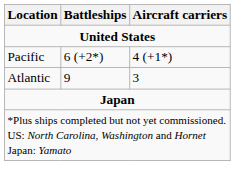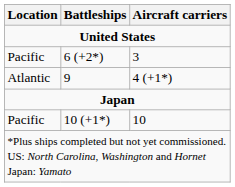 <table Class = "wikitable">
 <tr>
 <th>Location</th>
 <th>Battleships</th>
 <th>Aircraft carriers</th>
 </tr>
 <tr>
 <td colspan = 3 style="text-align: center;"> <strong>United States</strong> </td>
 </tr>
 <tr>
 <td>Pacific</td>
 <td>6 (+2*)</td>
-<td>4 (+1*)</td>
+<td>3</td>
 </tr>
 <tr>
 <td>Atlantic</td>
 <td>9</td>
-<td>3</td>
+<td>4 (+1*)</td>
 </tr>
 <tr>
 <td colspan = 3 style="text-align: center;"> <strong>Japan</strong> </td>
 </tr>
 <tr>
+<td>Pacific</td>
+<td>10 (+1*)</td>
+<td>10</td>
+</tr>
+<tr>
 <td colspan = 3><small>*Plus ships completed but not yet commissioned. <br>US: <em>North Carolina</em>, <em>Washington</em> and <em>Hornet</em><br>Japan: <em>Yamato</em></small></td>
 </tr>
 </table>
